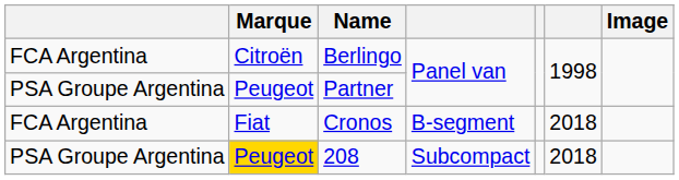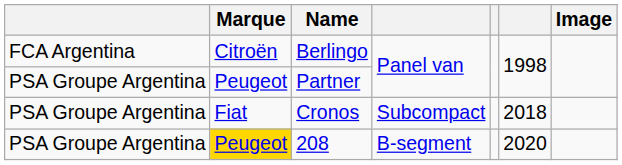 <table class= "wikitable sortable">
 <tr>
 <th width= px></th>
 <th width= px>Marque</th>
 <th width= px>Name</th>
 <th width= px></th>
 <th width= px></th>
 <th width= px></th>
 <th width= px>Image</th>
 </tr>
 <tr>
 <td>FCA Argentina</td>
 <td><a href='#'>Citroën</a> </td>
 <td><a href='#'>Berlingo</a></td>
 <td rowspan=2><a href='#'>Panel van</a></td>
 <td rowspan=2></td>
 <td rowspan=2>1998</td>
 <td rowspan=2></td>
 </tr>
 <tr>
 <td>PSA Groupe Argentina</td>
 <td><a href='#'>Peugeot</a> </td>
 <td><a href='#'>Partner</a></td>
 </tr>
 <tr>
-<td>FCA Argentina</td>
+<td>PSA Groupe Argentina</td>
 <td><a href='#'>Fiat</a></td>
 <td><a href='#'>Cronos</a></td>
-<td><a href='#'>B-segment</a></td>
+<td><a href='#'>Subcompact</a></td>
 <td></td>
 <td>2018 </td>
 <td></td>
 </tr>
 <tr>
 <td>PSA Groupe Argentina</td>
 <td style="background: gold;"><a href='#'>Peugeot</a></td>
 <td><a href='#'>208</a></td>
-<td><a href='#'>Subcompact</a></td>
+<td><a href='#'>B-segment</a></td>
 <td></td>
-<td>2018 </td>
+<td>2020 </td>
 <td></td>
 </tr>
 </table>
